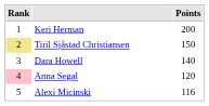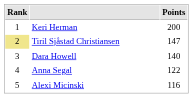 <table cellspacing="1" cellpadding="3" style="border:1px solid #AAAAAA;font-size:86%">
 <tr bgcolor="#E4E4E4">
 <th style="border-bottom:1px solid #AAAAAA" width=10>Rank</th>
 <th style="border-bottom:1px solid #AAAAAA" width=200></th>
 <th style="border-bottom:1px solid #AAAAAA" width=20>Points</th>
 </tr>
 <tr>
 <td style="text-align:center;">1</td>
 <td> <a href='#'>Keri Herman</a></td>
 <td align=center>200</td>
 </tr>
 <tr>
 <td style="background: khaki; text-align:center;">2</td>
 <td> <a href='#'>Tiril Sjåstad Christiansen</a></td>
-<td align=center>150</td>
+<td align=center>147</td>
 </tr>
 <tr>
 <td style="text-align:center;">3</td>
 <td> <a href='#'>Dara Howell</a></td>
 <td align=center>140</td>
 </tr>
 <tr>
-<td style="background: pink; text-align:center;">4</td>
+<td style="text-align:center;">4</td>
 <td> <a href='#'>Anna Segal</a></td>
-<td align=center>120</td>
+<td align=center>122</td>
 </tr>
 <tr>
 <td style="text-align:center;">5</td>
 <td> <a href='#'>Alexi Micinski</a></td>
 <td align=center>116</td>
 </tr>
 </table>
